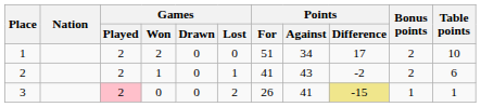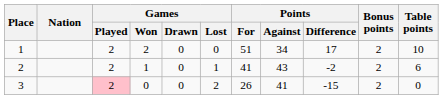 <table class="wikitable" width="98%">
 <tr>
 <th rowspan=2 width="8%">Place</th>
 <th rowspan=2 width="16%">Nation</th>
 <th colspan=4 width="32%">Games</th>
 <th colspan=3 width="24%">Points</th>
 <th rowspan=2 width="10%">Bonus<br>points</th>
 <th rowspan=2 width="10%">Table<br>points</th>
 </tr>
 <tr>
 <th width="8%">Played</th>
 <th width="8%">Won</th>
 <th width="8%">Drawn</th>
 <th width="8%">Lost</th>
 <th width="8%">For</th>
 <th width="8%">Against</th>
 <th width="8%">Difference</th>
 </tr>
 <tr align=center>
 <td>1</td>
 <td align=left></td>
 <td>2</td>
 <td>2</td>
 <td>0</td>
 <td>0</td>
 <td>51</td>
 <td>34</td>
 <td>17</td>
 <td>2</td>
 <td>10</td>
 </tr>
 <tr align=center>
 <td>2</td>
 <td align=left></td>
 <td>2</td>
 <td>1</td>
 <td>0</td>
 <td>1</td>
 <td>41</td>
 <td>43</td>
 <td>-2</td>
 <td>2</td>
 <td>6</td>
 </tr>
 <tr align=center>
 <td>3</td>
 <td align=left></td>
 <td style="background: pink;">2</td>
 <td>0</td>
 <td>0</td>
 <td>2</td>
 <td>26</td>
 <td>41</td>
-<td style="background: khaki;">-15</td>
-<td>1</td>
-<td>1</td>
+<td>-15</td>
+<td>2</td>
+<td>0</td>
 </tr>
 </table>
